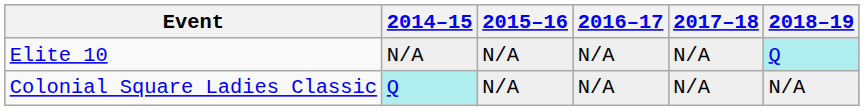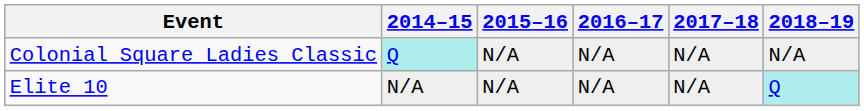 <table class="wikitable" border="1">
 <tr>
 <th>Event</th>
 <th><a href='#'>2014–15</a></th>
 <th><a href='#'>2015–16</a></th>
 <th><a href='#'>2016–17</a></th>
 <th><a href='#'>2017–18</a></th>
 <th><a href='#'>2018–19</a></th>
 </tr>
 <tr>
+<td><a href='#'>Colonial Square Ladies Classic</a></td>
+<td style="background:#afeeee;"><a href='#'>Q</a></td>
+<td style="background:#EFEFEF;">N/A</td>
+<td style="background:#EFEFEF;">N/A</td>
+<td style="background:#EFEFEF;">N/A</td>
+<td style="background:#EFEFEF;">N/A</td>
+</tr>
+<tr>
 <td><a href='#'>Elite 10</a></td>
 <td style="background:#EFEFEF;">N/A</td>
 <td style="background:#EFEFEF;">N/A</td>
 <td style="background:#EFEFEF;">N/A</td>
 <td style="background:#EFEFEF;">N/A</td>
 <td style="background:#afeeee;"><a href='#'>Q</a></td>
 </tr>
-<tr>
-<td><a href='#'>Colonial Square Ladies Classic</a></td>
-<td style="background:#afeeee;"><a href='#'>Q</a></td>
-<td style="background:#EFEFEF;">N/A</td>
-<td style="background:#EFEFEF;">N/A</td>
-<td style="background:#EFEFEF;">N/A</td>
-<td style="background:#EFEFEF;">N/A</td>
-</tr>
 </table>
